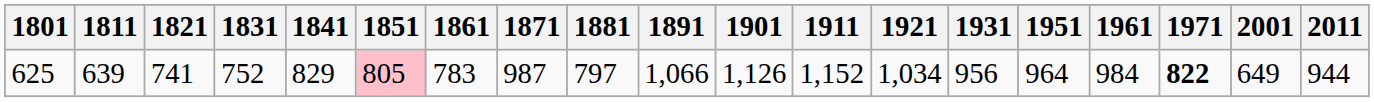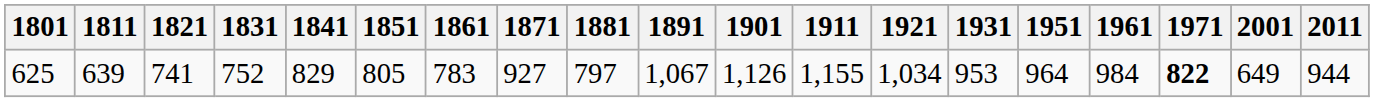 <table class="wikitable">
 <tr>
 <th>1801</th>
 <th>1811</th>
 <th>1821</th>
 <th>1831</th>
 <th>1841</th>
 <th>1851</th>
 <th>1861</th>
 <th>1871</th>
 <th>1881</th>
 <th>1891</th>
 <th>1901</th>
 <th>1911</th>
 <th>1921</th>
 <th>1931</th>
 <th>1951</th>
 <th>1961</th>
 <th>1971</th>
 <th>2001</th>
 <th>2011</th>
 </tr>
 <tr>
 <td>625</td>
 <td>639</td>
 <td>741</td>
 <td>752</td>
 <td>829</td>
-<td style="background: pink;">805</td>
+<td>805</td>
 <td>783</td>
-<td>987</td>
+<td>927</td>
 <td>797</td>
-<td>1,066</td>
+<td>1,067</td>
 <td>1,126</td>
-<td>1,152</td>
+<td>1,155</td>
 <td>1,034</td>
-<td>956</td>
+<td>953</td>
 <td>964</td>
 <td>984</td>
 <td><strong>822</strong></td>
 <td>649</td>
 <td>944</td>
 </tr>
 </table>
